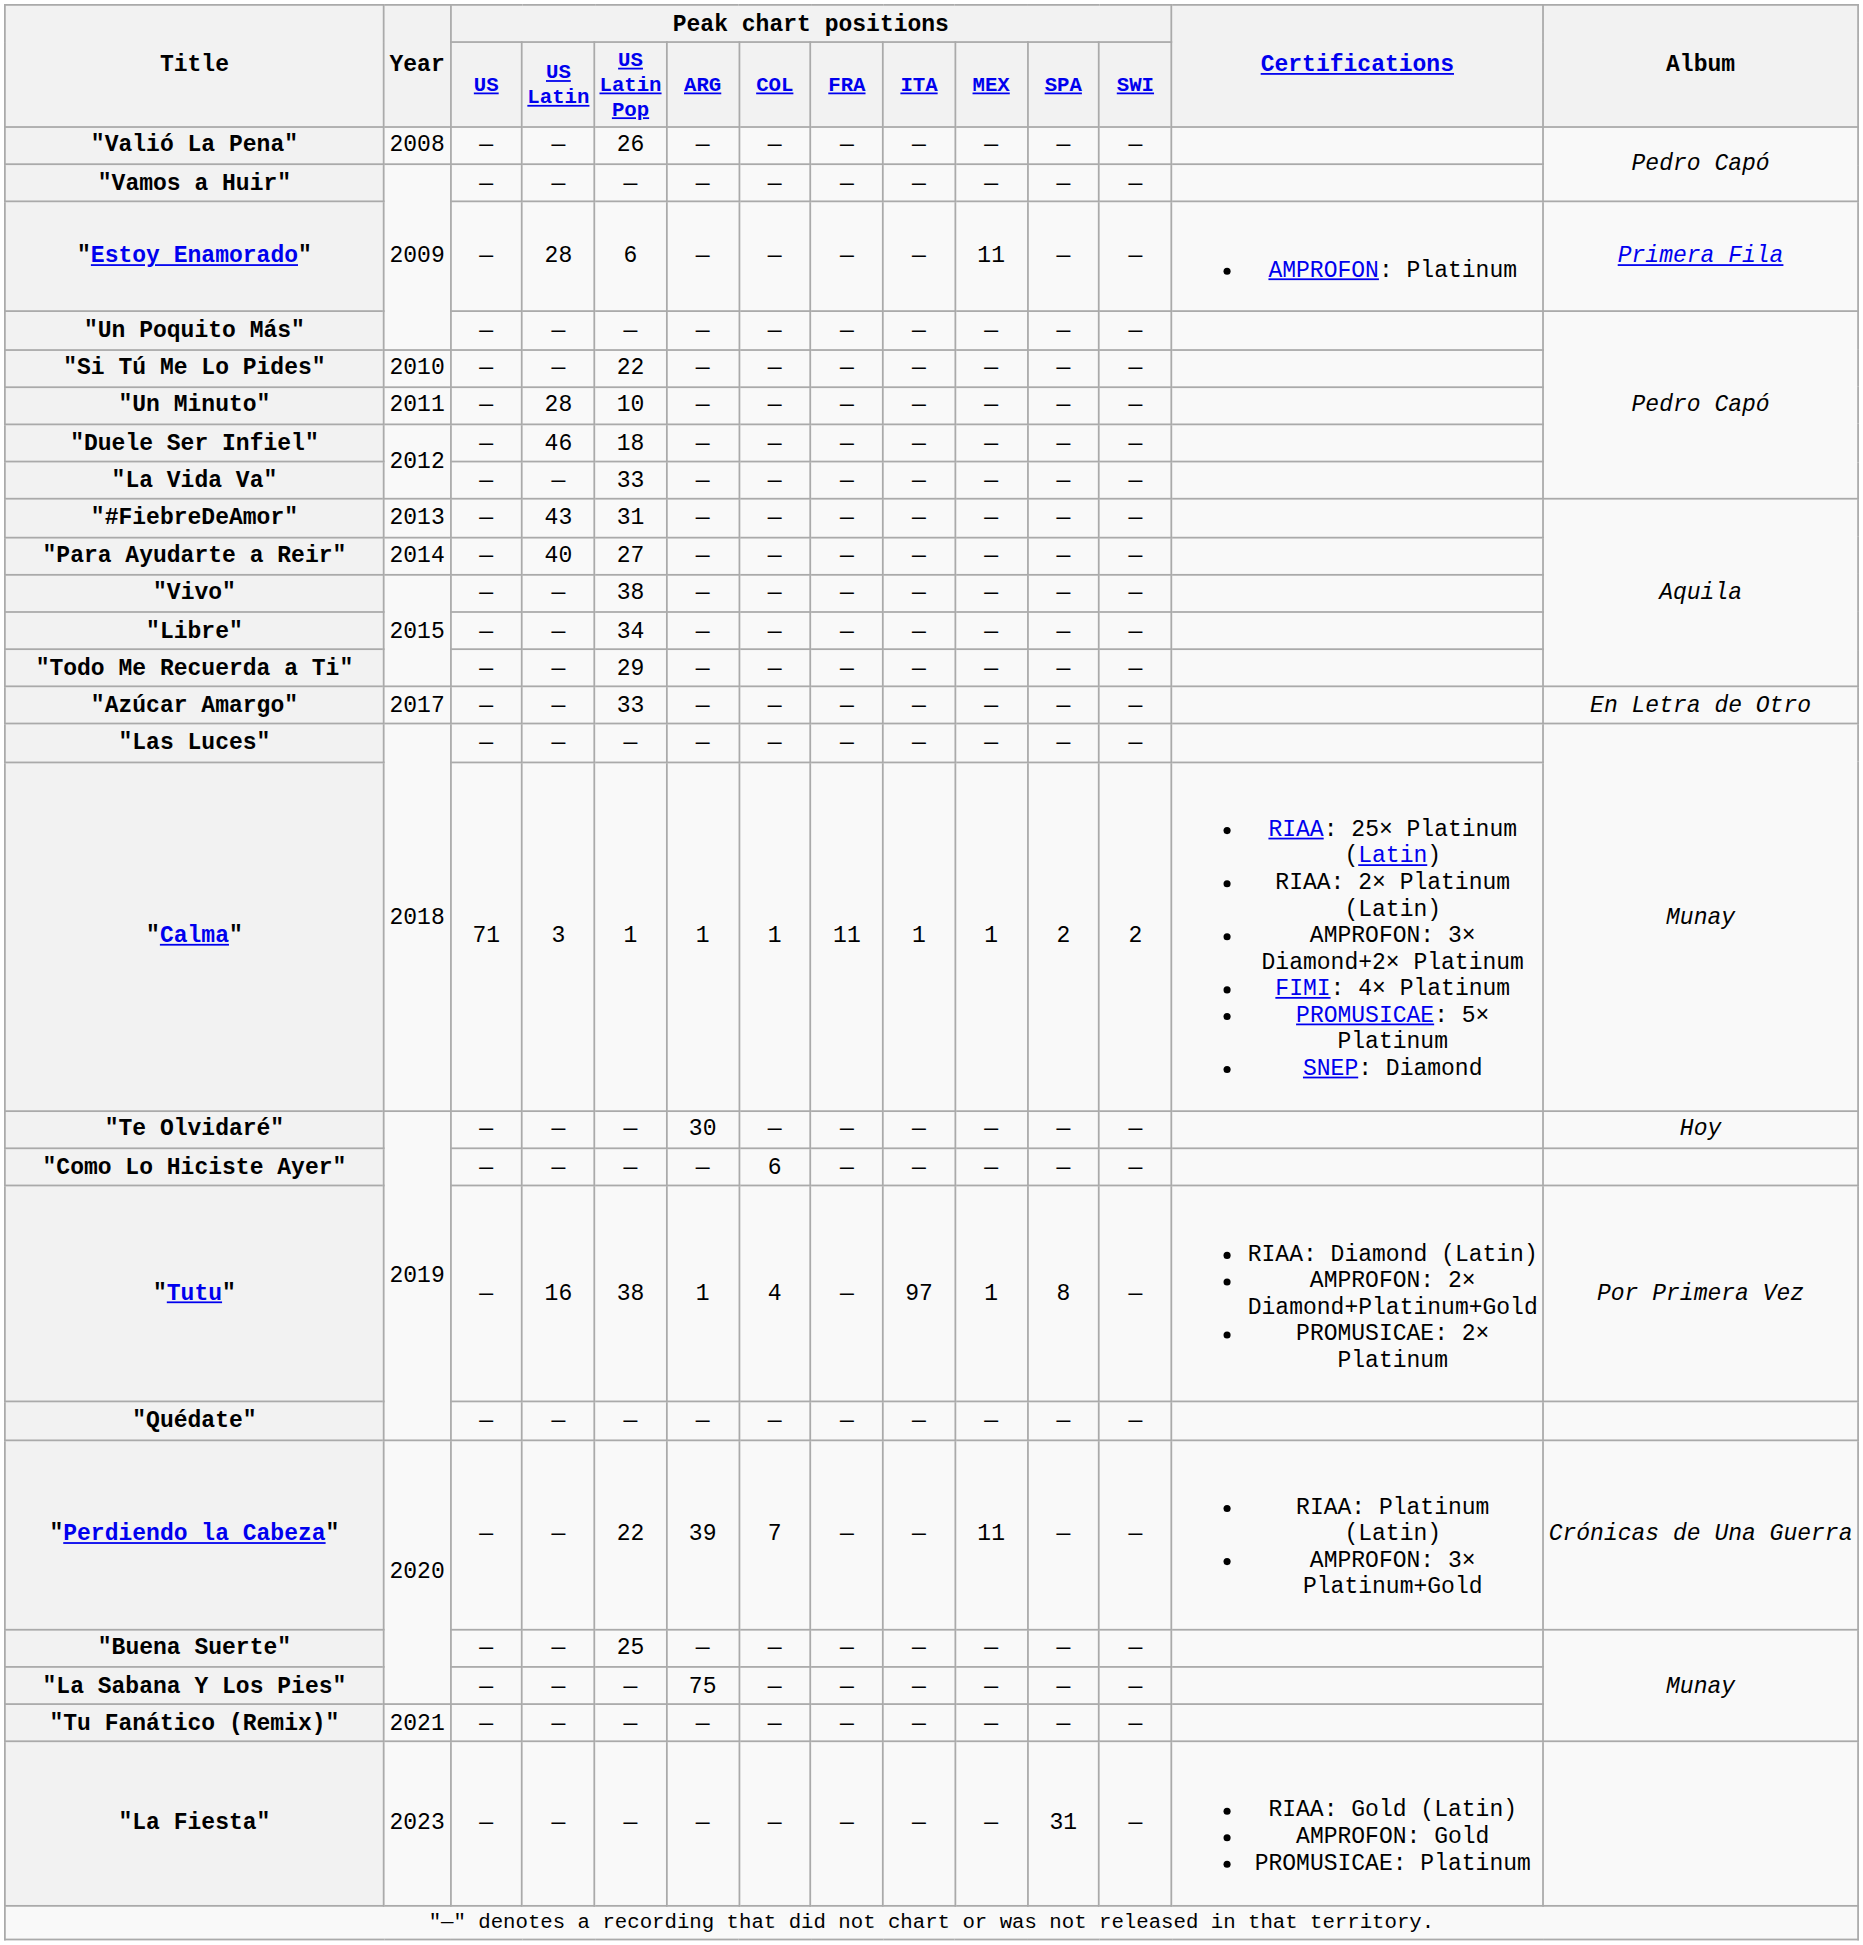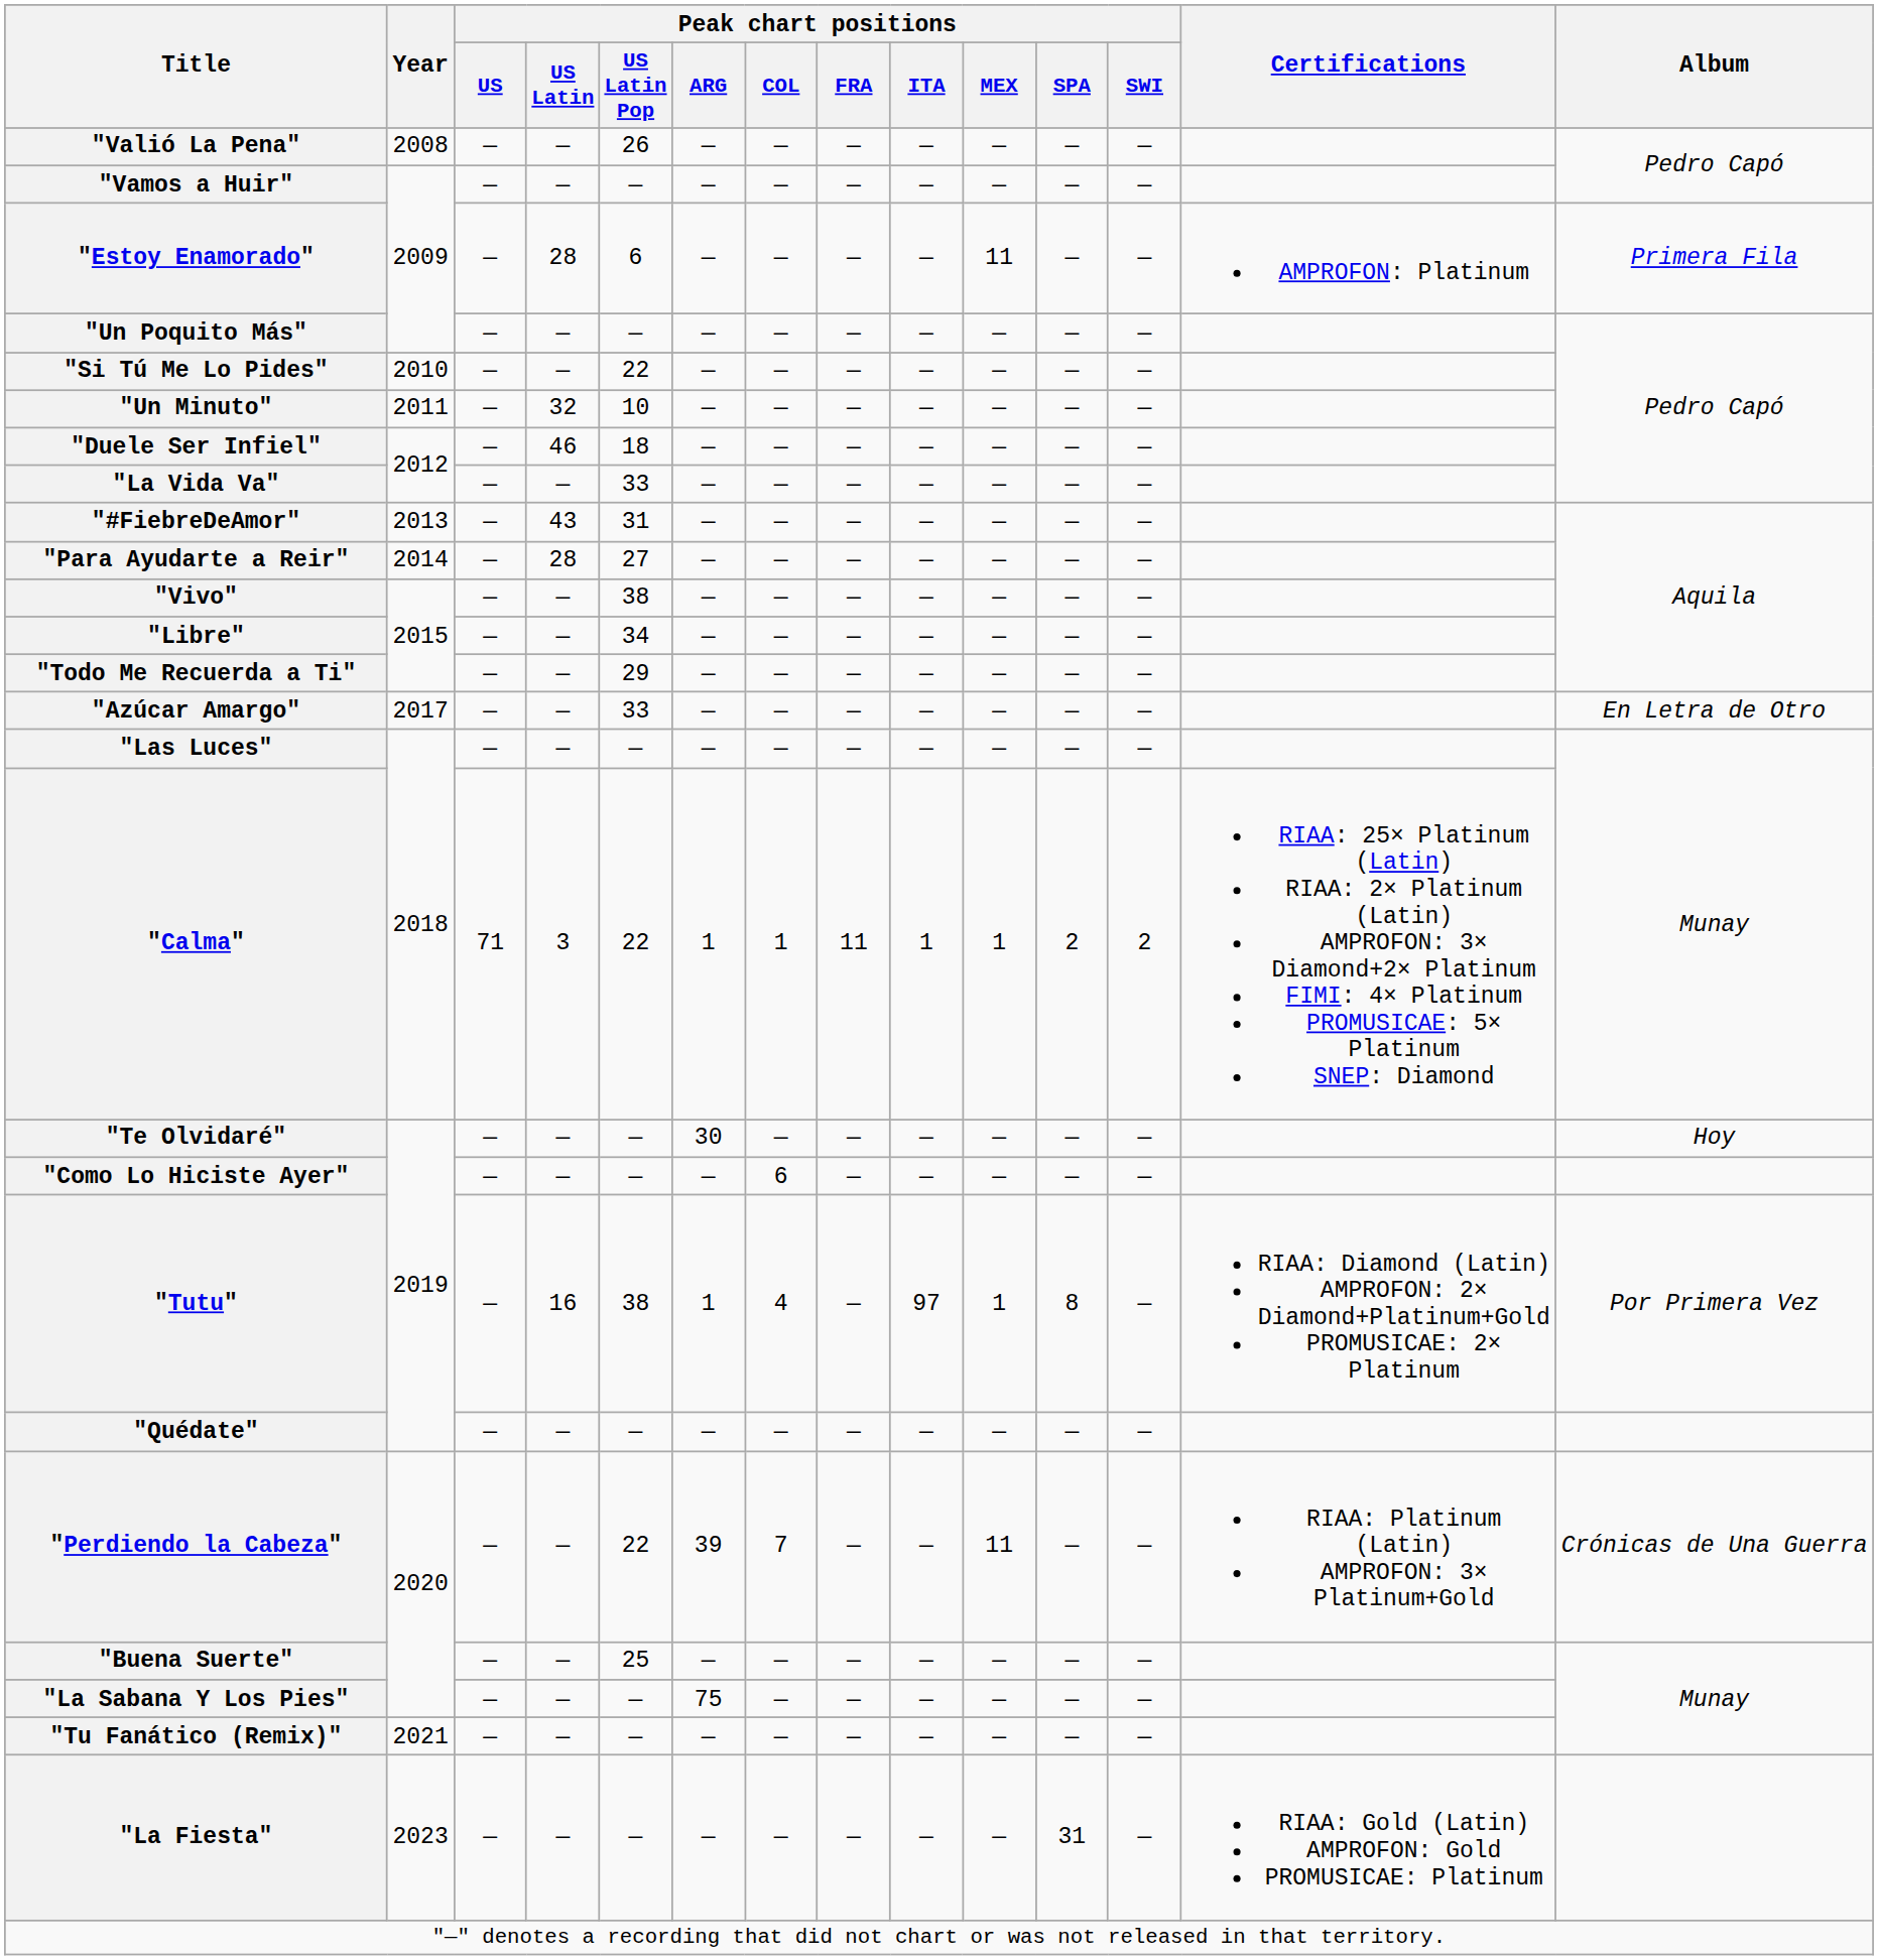 <table class="wikitable plainrowheaders" style="text-align:center;">
 <tr>
 <th scope="col" rowspan="2" style="width:16em;">Title</th>
 <th scope="col" rowspan="2">Year</th>
 <th scope="col" colspan="10">Peak chart positions</th>
 <th scope="col" rowspan="2" style="width:14em;"><a href='#'>Certifications</a></th>
 <th scope="col" rowspan="2">Album</th>
 </tr>
 <tr>
 <th scope="col" style="width:3em;font-size:90%;"><a href='#'>US</a><br></th>
 <th scope="col" style="width:3em;font-size:90%;"><a href='#'>US<br>Latin</a><br></th>
 <th scope="col" style="width:3em;font-size:90%;"><a href='#'>US<br>Latin<br>Pop</a><br></th>
 <th scope="col" style="width:3em;font-size:90%;"><a href='#'>ARG</a><br></th>
 <th scope="col" style="width:3em;font-size:90%;"><a href='#'>COL</a><br></th>
 <th scope="col" style="width:3em;font-size:90%;"><a href='#'>FRA</a><br></th>
 <th scope="col" style="width:3em;font-size:90%;"><a href='#'>ITA</a><br></th>
 <th scope="col" style="width:3em;font-size:90%;"><a href='#'>MEX</a><br></th>
 <th scope="col" style="width:3em;font-size:90%;"><a href='#'>SPA</a><br></th>
 <th scope="col" style="width:3em;font-size:90%;"><a href='#'>SWI</a><br></th>
 </tr>
 <tr>
 <th scope="row">"Valió La Pena"</th>
 <td>2008</td>
 <td>—</td>
 <td>—</td>
 <td>26</td>
 <td>—</td>
 <td>—</td>
 <td>—</td>
 <td>—</td>
 <td>—</td>
 <td>—</td>
 <td>—</td>
 <td></td>
 <td rowspan="2"><em>Pedro Capó</em></td>
 </tr>
 <tr>
 <th scope="row">"Vamos a Huir"</th>
 <td rowspan="3">2009</td>
 <td>—</td>
 <td>—</td>
 <td>—</td>
 <td>—</td>
 <td>—</td>
 <td>—</td>
 <td>—</td>
 <td>—</td>
 <td>—</td>
 <td>—</td>
 <td></td>
 </tr>
 <tr>
 <th scope="row">"<a href='#'>Estoy Enamorado</a>"<br></th>
 <td>—</td>
 <td>28</td>
 <td>6</td>
 <td>—</td>
 <td>—</td>
 <td>—</td>
 <td>—</td>
 <td>11</td>
 <td>—</td>
 <td>—</td>
 <td><br><ul><li><a href='#'>AMPROFON</a>: Platinum</li></ul></td>
 <td><em><a href='#'>Primera Fila</a></em></td>
 </tr>
 <tr>
 <th scope="row">"Un Poquito Más"</th>
 <td>—</td>
 <td>—</td>
 <td>—</td>
 <td>—</td>
 <td>—</td>
 <td>—</td>
 <td>—</td>
 <td>—</td>
 <td>—</td>
 <td>—</td>
 <td></td>
 <td rowspan="5"><em>Pedro Capó</em></td>
 </tr>
 <tr>
 <th scope="row">"Si Tú Me Lo Pides"<br></th>
 <td>2010</td>
 <td>—</td>
 <td>—</td>
 <td>22</td>
 <td>—</td>
 <td>—</td>
 <td>—</td>
 <td>—</td>
 <td>—</td>
 <td>—</td>
 <td>—</td>
 <td></td>
 </tr>
 <tr>
 <th scope="row">"Un Minuto"</th>
 <td>2011</td>
 <td>—</td>
-<td>28</td>
+<td>32</td>
 <td>10</td>
 <td>—</td>
 <td>—</td>
 <td>—</td>
 <td>—</td>
 <td>—</td>
 <td>—</td>
 <td>—</td>
 <td></td>
 </tr>
 <tr>
 <th scope="row">"Duele Ser Infiel"</th>
 <td rowspan="2">2012</td>
 <td>—</td>
 <td>46</td>
 <td>18</td>
 <td>—</td>
 <td>—</td>
 <td>—</td>
 <td>—</td>
 <td>—</td>
 <td>—</td>
 <td>—</td>
 <td></td>
 </tr>
 <tr>
 <th scope="row">"La Vida Va"</th>
 <td>—</td>
 <td>—</td>
 <td>33</td>
 <td>—</td>
 <td>—</td>
 <td>—</td>
 <td>—</td>
 <td>—</td>
 <td>—</td>
 <td>—</td>
 <td></td>
 </tr>
 <tr>
 <th scope="row">"#FiebreDeAmor"</th>
 <td>2013</td>
 <td>—</td>
 <td>43</td>
 <td>31</td>
 <td>—</td>
 <td>—</td>
 <td>—</td>
 <td>—</td>
 <td>—</td>
 <td>—</td>
 <td>—</td>
 <td></td>
 <td rowspan="5"><em>Aquila</em></td>
 </tr>
 <tr>
 <th scope="row">"Para Ayudarte a Reir"</th>
 <td>2014</td>
 <td>—</td>
-<td>40</td>
+<td>28</td>
 <td>27</td>
 <td>—</td>
 <td>—</td>
 <td>—</td>
 <td>—</td>
 <td>—</td>
 <td>—</td>
 <td>—</td>
 <td></td>
 </tr>
 <tr>
 <th scope="row">"Vivo"</th>
 <td rowspan="3">2015</td>
 <td>—</td>
 <td>—</td>
 <td>38</td>
 <td>—</td>
 <td>—</td>
 <td>—</td>
 <td>—</td>
 <td>—</td>
 <td>—</td>
 <td>—</td>
 <td></td>
 </tr>
 <tr>
 <th scope="row">"Libre"</th>
 <td>—</td>
 <td>—</td>
 <td>34</td>
 <td>—</td>
 <td>—</td>
 <td>—</td>
 <td>—</td>
 <td>—</td>
 <td>—</td>
 <td>—</td>
 <td></td>
 </tr>
 <tr>
 <th scope="row">"Todo Me Recuerda a Ti"</th>
 <td>—</td>
 <td>—</td>
 <td>29</td>
 <td>—</td>
 <td>—</td>
 <td>—</td>
 <td>—</td>
 <td>—</td>
 <td>—</td>
 <td>—</td>
 <td></td>
 </tr>
 <tr>
 <th scope="row">"Azúcar Amargo"</th>
 <td>2017</td>
 <td>—</td>
 <td>—</td>
 <td>33</td>
 <td>—</td>
 <td>—</td>
 <td>—</td>
 <td>—</td>
 <td>—</td>
 <td>—</td>
 <td>—</td>
 <td></td>
 <td><em>En Letra de Otro</em></td>
 </tr>
 <tr>
 <th scope="row">"Las Luces"</th>
 <td rowspan="2">2018</td>
 <td>—</td>
 <td>—</td>
 <td>—</td>
 <td>—</td>
 <td>—</td>
 <td>—</td>
 <td>—</td>
 <td>—</td>
 <td>—</td>
 <td>—</td>
 <td></td>
 <td rowspan="2"><em>Munay</em></td>
 </tr>
 <tr>
 <th scope="row">"<a href='#'>Calma</a>"<br></th>
 <td>71</td>
 <td>3</td>
-<td>1</td>
+<td>22</td>
 <td>1</td>
 <td>1</td>
 <td>11</td>
 <td>1</td>
 <td>1</td>
 <td>2</td>
 <td>2</td>
 <td><br><ul><li><a href='#'>RIAA</a>: 25× Platinum <span>(<a href='#'>Latin</a>)</span> </li><li>RIAA: 2× Platinum <span>(Latin)</span></li><li>AMPROFON: 3× Diamond+2× Platinum</li><li><a href='#'>FIMI</a>: 4× Platinum</li><li><a href='#'>PROMUSICAE</a>: 5× Platinum</li><li><a href='#'>SNEP</a>: Diamond</li></ul></td>
 </tr>
 <tr>
 <th scope="row">"Te Olvidaré"<br></th>
 <td rowspan="4">2019</td>
 <td>—</td>
 <td>—</td>
 <td>—</td>
 <td>30</td>
 <td>—</td>
 <td>—</td>
 <td>—</td>
 <td>—</td>
 <td>—</td>
 <td>—</td>
 <td></td>
 <td><em>Hoy</em></td>
 </tr>
 <tr>
 <th scope="row">"Como Lo Hiciste Ayer"<br></th>
 <td>—</td>
 <td>—</td>
 <td>—</td>
 <td>—</td>
 <td>6</td>
 <td>—</td>
 <td>—</td>
 <td>—</td>
 <td>—</td>
 <td>—</td>
 <td></td>
 <td></td>
 </tr>
 <tr>
 <th scope="row">"<a href='#'>Tutu</a>"<br></th>
 <td>—</td>
 <td>16</td>
 <td>38</td>
 <td>1</td>
 <td>4</td>
 <td>—</td>
 <td>97</td>
 <td>1</td>
 <td>8</td>
 <td>—</td>
 <td><br><ul><li>RIAA: Diamond <span>(Latin)</span></li><li>AMPROFON: 2× Diamond+Platinum+Gold</li><li>PROMUSICAE: 2× Platinum</li></ul></td>
 <td><em>Por Primera Vez</em></td>
 </tr>
 <tr>
 <th scope="row">"Quédate"<br></th>
 <td>—</td>
 <td>—</td>
 <td>—</td>
 <td>—</td>
 <td>—</td>
 <td>—</td>
 <td>—</td>
 <td>—</td>
 <td>—</td>
 <td>—</td>
 <td></td>
 <td></td>
 </tr>
 <tr>
 <th scope="row">"<a href='#'>Perdiendo la Cabeza</a>"<br></th>
 <td rowspan="3">2020</td>
 <td>—</td>
 <td>—</td>
 <td>22</td>
 <td>39</td>
 <td>7</td>
 <td>—</td>
 <td>—</td>
 <td>11</td>
 <td>—</td>
 <td>—</td>
 <td><br><ul><li>RIAA: Platinum <span>(Latin)</span></li><li>AMPROFON: 3× Platinum+Gold</li></ul></td>
 <td><em>Crónicas de Una Guerra</em></td>
 </tr>
 <tr>
 <th scope="row">"Buena Suerte"</th>
 <td>—</td>
 <td>—</td>
 <td>25</td>
 <td>—</td>
 <td>—</td>
 <td>—</td>
 <td>—</td>
 <td>—</td>
 <td>—</td>
 <td>—</td>
 <td></td>
 <td rowspan="3"><em>Munay</em></td>
 </tr>
 <tr>
 <th scope="row">"La Sabana Y Los Pies"</th>
 <td>—</td>
 <td>—</td>
 <td>—</td>
 <td>75</td>
 <td>—</td>
 <td>—</td>
 <td>—</td>
 <td>—</td>
 <td>—</td>
 <td>—</td>
 <td></td>
 </tr>
 <tr>
 <th scope="row">"Tu Fanático (Remix)"<br></th>
 <td>2021</td>
 <td>—</td>
 <td>—</td>
 <td>—</td>
 <td>—</td>
 <td>—</td>
 <td>—</td>
 <td>—</td>
 <td>—</td>
 <td>—</td>
 <td>—</td>
 <td></td>
 </tr>
 <tr>
 <th scope="row">"La Fiesta"</th>
 <td>2023</td>
 <td>—</td>
 <td>—</td>
 <td>—</td>
 <td>—</td>
 <td>—</td>
 <td>—</td>
 <td>—</td>
 <td>—</td>
 <td>31</td>
 <td>—</td>
 <td><br><ul><li>RIAA: Gold <span>(Latin)</span></li><li>AMPROFON: Gold</li><li>PROMUSICAE: Platinum</li></ul></td>
 </tr>
 <tr>
 <td colspan="14" style="font-size:90%">"—" denotes a recording that did not chart or was not released in that territory.</td>
 </tr>
 </table>
